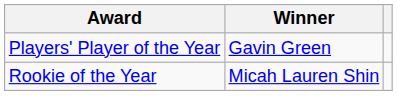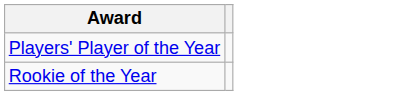 <table class="wikitable">
 <tr>
 <th>Award</th>
-<th>Winner</th>
 <th></th>
 </tr>
 <tr>
 <td><a href='#'>Players' Player of the Year</a></td>
-<td> <a href='#'>Gavin Green</a></td>
 <td></td>
 </tr>
 <tr>
 <td><a href='#'>Rookie of the Year</a></td>
-<td> <a href='#'>Micah Lauren Shin</a></td>
 <td></td>
 </tr>
 </table>
